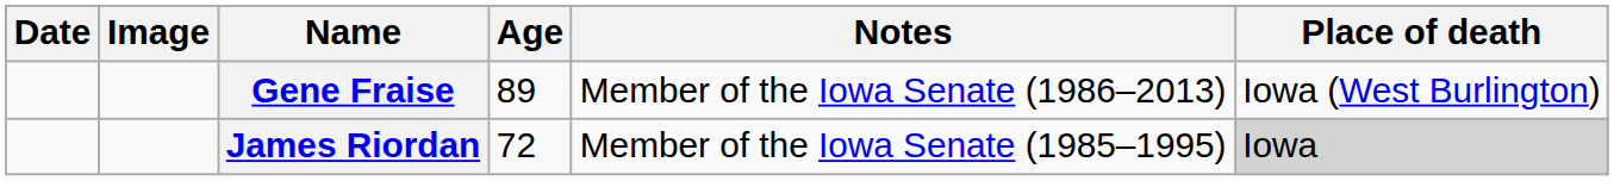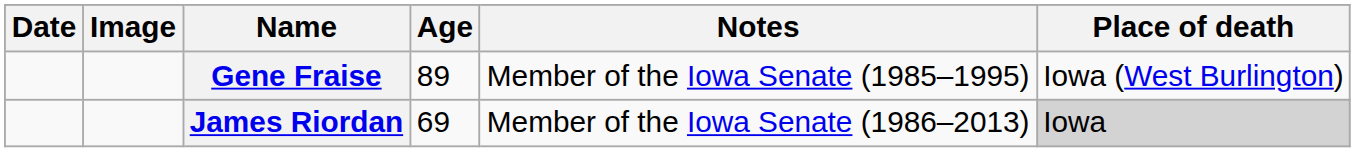 <table class="wikitable sortable plainrowheaders">
 <tr valign=bottom>
 <th scope="col">Date</th>
 <th scope="col">Image</th>
 <th scope="col">Name</th>
 <th scope="col">Age</th>
 <th scope="col">Notes</th>
 <th scope="col">Place of death</th>
 </tr>
 <tr>
 <td></td>
 <td></td>
 <th scope="row"><a href='#'>Gene Fraise</a></th>
 <td>89</td>
-<td>Member of the <a href='#'>Iowa Senate</a> (1986–2013)</td>
+<td>Member of the <a href='#'>Iowa Senate</a> (1985–1995)</td>
 <td>Iowa (<a href='#'>West Burlington</a>)</td>
 </tr>
 <tr>
 <td></td>
 <td></td>
 <th scope="row"><a href='#'>James Riordan</a></th>
-<td>72</td>
-<td>Member of the <a href='#'>Iowa Senate</a> (1985–1995)</td>
+<td>69</td>
+<td>Member of the <a href='#'>Iowa Senate</a> (1986–2013)</td>
 <td style="background: lightgrey;">Iowa</td>
 </tr>
 </table>
